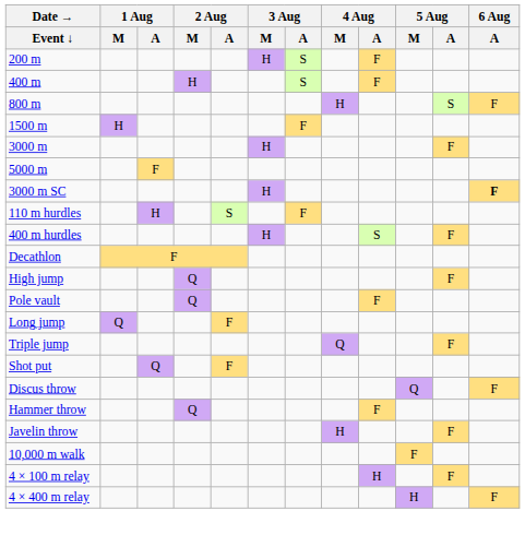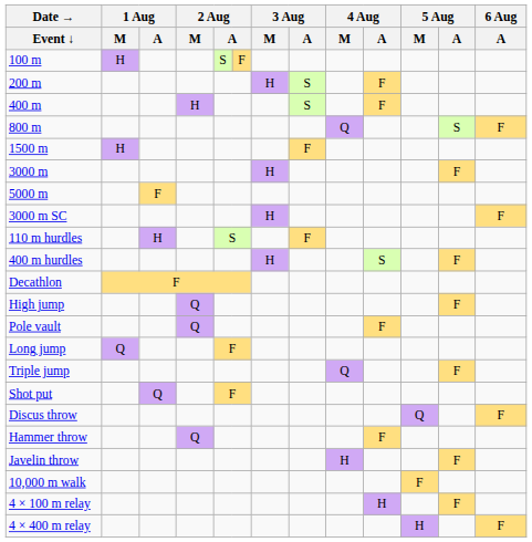 <table class="wikitable" style="text-align:center; margin:0.5em auto; font-size:90%; line-height:1.25em;">
 <tr>
 <th>Date →</th>
 <th colspan=2>1 Aug</th>
 <th colspan=3>2 Aug</th>
 <th colspan=2>3 Aug</th>
 <th colspan=2>4 Aug</th>
 <th colspan=2>5 Aug</th>
 <th>6 Aug</th>
 </tr>
 <tr>
 <th width="100px">Event ↓</th>
 <th width="35px">M</th>
 <th width="35px">A</th>
 <th width="35px">M</th>
 <th width="35px" colspan=2>A</th>
 <th width="35px">M</th>
 <th width="35px">A</th>
 <th width="35px">M</th>
 <th width="35px">A</th>
 <th width="35px">M</th>
 <th width="35px">A</th>
 <th width="50px">A</th>
+</tr>
+<tr>
+<td align="left"><a href='#'>100 m</a></td>
+<td bgcolor="#D0A9F5">H</td>
+<td></td>
+<td></td>
+<td bgcolor="#D9FFB2">S</td>
+<td bgcolor="#FFDF80">F</td>
+<td></td>
+<td></td>
+<td></td>
+<td></td>
+<td></td>
+<td></td>
+<td></td>
 </tr>
 <tr>
 <td align="left"><a href='#'>200 m</a></td>
 <td></td>
 <td></td>
 <td></td>
 <td colspan=2></td>
 <td bgcolor="#D0A9F5">H</td>
 <td bgcolor="#D9FFB2">S</td>
 <td></td>
 <td bgcolor="#FFDF80">F</td>
 <td></td>
 <td></td>
 <td></td>
 </tr>
 <tr>
 <td align="left"><a href='#'>400 m</a></td>
 <td></td>
 <td></td>
 <td bgcolor="#D0A9F5">H</td>
 <td colspan=2></td>
 <td></td>
 <td bgcolor="#D9FFB2">S</td>
 <td></td>
 <td bgcolor="#FFDF80">F</td>
 <td></td>
 <td></td>
 <td></td>
 </tr>
 <tr>
 <td align="left"><a href='#'>800 m</a></td>
 <td></td>
 <td></td>
 <td></td>
 <td colspan=2></td>
 <td></td>
 <td></td>
-<td bgcolor="#D0A9F5">H</td>
+<td bgcolor="#D0A9F5">Q</td>
 <td></td>
 <td></td>
 <td bgcolor="#D9FFB2">S</td>
 <td bgcolor="#FFDF80">F</td>
 </tr>
 <tr>
 <td align="left"><a href='#'>1500 m</a></td>
 <td bgcolor="#D0A9F5">H</td>
 <td></td>
 <td></td>
 <td colspan=2></td>
 <td></td>
 <td bgcolor="#FFDF80">F</td>
 <td></td>
 <td></td>
 <td></td>
 <td></td>
 <td></td>
 </tr>
 <tr>
 <td align="left"><a href='#'>3000 m</a></td>
 <td></td>
 <td></td>
 <td></td>
 <td colspan=2></td>
 <td bgcolor="#D0A9F5">H</td>
 <td></td>
 <td></td>
 <td></td>
 <td></td>
 <td bgcolor="#FFDF80">F</td>
 <td></td>
 </tr>
 <tr>
 <td align="left"><a href='#'>5000 m</a></td>
 <td></td>
 <td bgcolor="#FFDF80">F</td>
 <td></td>
 <td colspan=2></td>
 <td></td>
 <td></td>
 <td></td>
 <td></td>
 <td></td>
 <td></td>
 <td></td>
 </tr>
 <tr>
 <td align="left"><a href='#'>3000 m SC</a></td>
 <td></td>
 <td></td>
 <td></td>
 <td colspan=2></td>
 <td bgcolor="#D0A9F5">H</td>
 <td></td>
 <td></td>
 <td></td>
 <td></td>
 <td></td>
-<td bgcolor="#FFDF80"><strong>F</strong></td>
+<td bgcolor="#FFDF80">F</td>
 </tr>
 <tr>
 <td align="left"><a href='#'>110 m hurdles</a></td>
 <td></td>
 <td bgcolor="#D0A9F5">H</td>
 <td></td>
 <td bgcolor="#D9FFB2" colspan=2>S</td>
 <td></td>
 <td bgcolor="#FFDF80">F</td>
 <td></td>
 <td></td>
 <td></td>
 <td></td>
 <td></td>
 </tr>
 <tr>
 <td align="left"><a href='#'>400 m hurdles</a></td>
 <td></td>
 <td></td>
 <td></td>
 <td colspan=2></td>
 <td bgcolor="#D0A9F5">H</td>
 <td></td>
 <td></td>
 <td bgcolor="#D9FFB2">S</td>
 <td></td>
 <td bgcolor="#FFDF80">F</td>
 <td></td>
 </tr>
 <tr>
 <td align="left"><a href='#'>Decathlon</a></td>
 <td bgcolor="#FFDF80" colspan=5>F</td>
 <td></td>
 <td></td>
 <td></td>
 <td></td>
 <td></td>
 <td></td>
 <td></td>
 </tr>
 <tr>
 <td align="left"><a href='#'>High jump</a></td>
 <td></td>
 <td></td>
 <td bgcolor="#D0A9F5">Q</td>
 <td colspan=2></td>
 <td></td>
 <td></td>
 <td></td>
 <td></td>
 <td></td>
 <td bgcolor="#FFDF80">F</td>
 <td></td>
 </tr>
 <tr>
 <td align="left"><a href='#'>Pole vault</a></td>
 <td></td>
 <td></td>
 <td bgcolor="#D0A9F5">Q</td>
 <td colspan=2></td>
 <td></td>
 <td></td>
 <td></td>
 <td bgcolor="#FFDF80">F</td>
 <td></td>
 <td></td>
 <td></td>
 </tr>
 <tr>
 <td align="left"><a href='#'>Long jump</a></td>
 <td bgcolor="#D0A9F5">Q</td>
 <td></td>
 <td></td>
 <td bgcolor="#FFDF80" colspan=2>F</td>
 <td></td>
 <td></td>
 <td></td>
 <td></td>
 <td></td>
 <td></td>
 <td></td>
 </tr>
 <tr>
 <td align="left"><a href='#'>Triple jump</a></td>
 <td></td>
 <td></td>
 <td></td>
 <td colspan=2></td>
 <td></td>
 <td></td>
 <td bgcolor="#D0A9F5">Q</td>
 <td></td>
 <td></td>
 <td bgcolor="#FFDF80">F</td>
 <td></td>
 </tr>
 <tr>
 <td align="left"><a href='#'>Shot put</a></td>
 <td></td>
 <td bgcolor="#D0A9F5">Q</td>
 <td></td>
 <td bgcolor="#FFDF80" colspan=2>F</td>
 <td></td>
 <td></td>
 <td></td>
 <td></td>
 <td></td>
 <td></td>
 <td></td>
 </tr>
 <tr>
 <td align="left"><a href='#'>Discus throw</a></td>
 <td></td>
 <td></td>
 <td></td>
 <td colspan=2></td>
 <td></td>
 <td></td>
 <td></td>
 <td></td>
 <td bgcolor="#D0A9F5">Q</td>
 <td></td>
 <td bgcolor="#FFDF80">F</td>
 </tr>
 <tr>
 <td align="left"><a href='#'>Hammer throw</a></td>
 <td></td>
 <td></td>
 <td bgcolor="#D0A9F5">Q</td>
 <td colspan=2></td>
 <td></td>
 <td></td>
 <td></td>
 <td bgcolor="#FFDF80">F</td>
 <td></td>
 <td></td>
 <td></td>
 </tr>
 <tr>
 <td align="left"><a href='#'>Javelin throw</a></td>
 <td></td>
 <td></td>
 <td></td>
 <td colspan=2></td>
 <td></td>
 <td></td>
 <td bgcolor="#D0A9F5">H</td>
 <td></td>
 <td></td>
 <td bgcolor="#FFDF80">F</td>
 <td></td>
 </tr>
 <tr>
 <td align="left"><a href='#'>10,000 m walk</a></td>
 <td></td>
 <td></td>
 <td></td>
 <td colspan=2></td>
 <td></td>
 <td></td>
 <td></td>
 <td></td>
 <td bgcolor="#FFDF80">F</td>
 <td></td>
 <td></td>
 </tr>
 <tr>
 <td align="left"><a href='#'>4 × 100 m relay</a></td>
 <td></td>
 <td></td>
 <td></td>
 <td colspan=2></td>
 <td></td>
 <td></td>
 <td></td>
 <td bgcolor="#D0A9F5">H</td>
 <td></td>
 <td bgcolor="#FFDF80">F</td>
 <td></td>
 </tr>
 <tr>
 <td align="left"><a href='#'>4 × 400 m relay</a></td>
 <td></td>
 <td></td>
 <td></td>
 <td colspan=2></td>
 <td></td>
 <td></td>
 <td></td>
 <td></td>
 <td bgcolor="#D0A9F5">H</td>
 <td></td>
 <td bgcolor="#FFDF80">F</td>
 </tr>
 </table>
